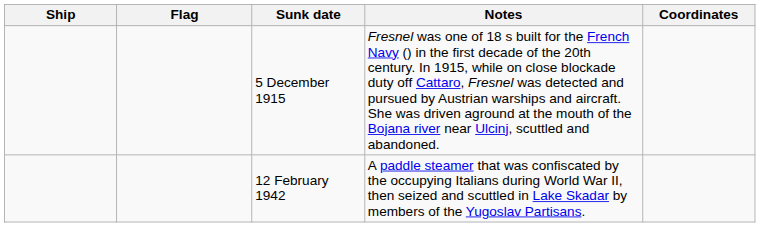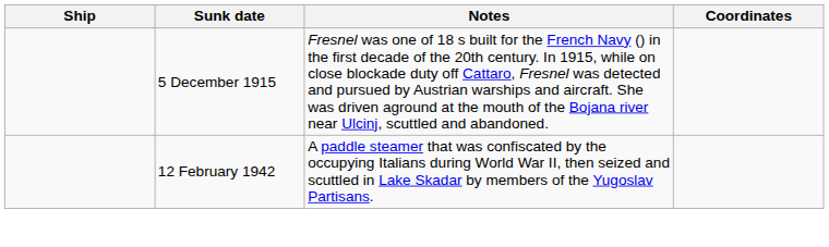 <table class=wikitable | style = "width:100%">
 <tr>
 <th style="width:15%">Ship</th>
-<th style="width:18%">Flag</th>
 <th style="width:15%">Sunk date</th>
 <th style="width:37%">Notes</th>
 <th style="width:15%">Coordinates</th>
 </tr>
 <tr>
-<td></td>
 <td></td>
 <td>5 December 1915</td>
 <td><em>Fresnel</em> was one of 18 s built for the <a href='#'>French Navy</a> () in the first decade of the 20th century. In 1915, while on close blockade duty off <a href='#'>Cattaro</a>, <em>Fresnel</em> was detected and pursued by Austrian warships and aircraft. She was driven aground at the mouth of the <a href='#'>Bojana river</a> near <a href='#'>Ulcinj</a>, scuttled and abandoned.</td>
 <td></td>
 </tr>
 <tr>
 <td></td>
-<td></td>
 <td>12 February 1942</td>
 <td>A <a href='#'>paddle steamer</a> that was confiscated by the occupying Italians during World War II, then seized and scuttled in <a href='#'>Lake Skadar</a> by members of the <a href='#'>Yugoslav Partisans</a>.</td>
 <td></td>
 </tr>
 </table>
